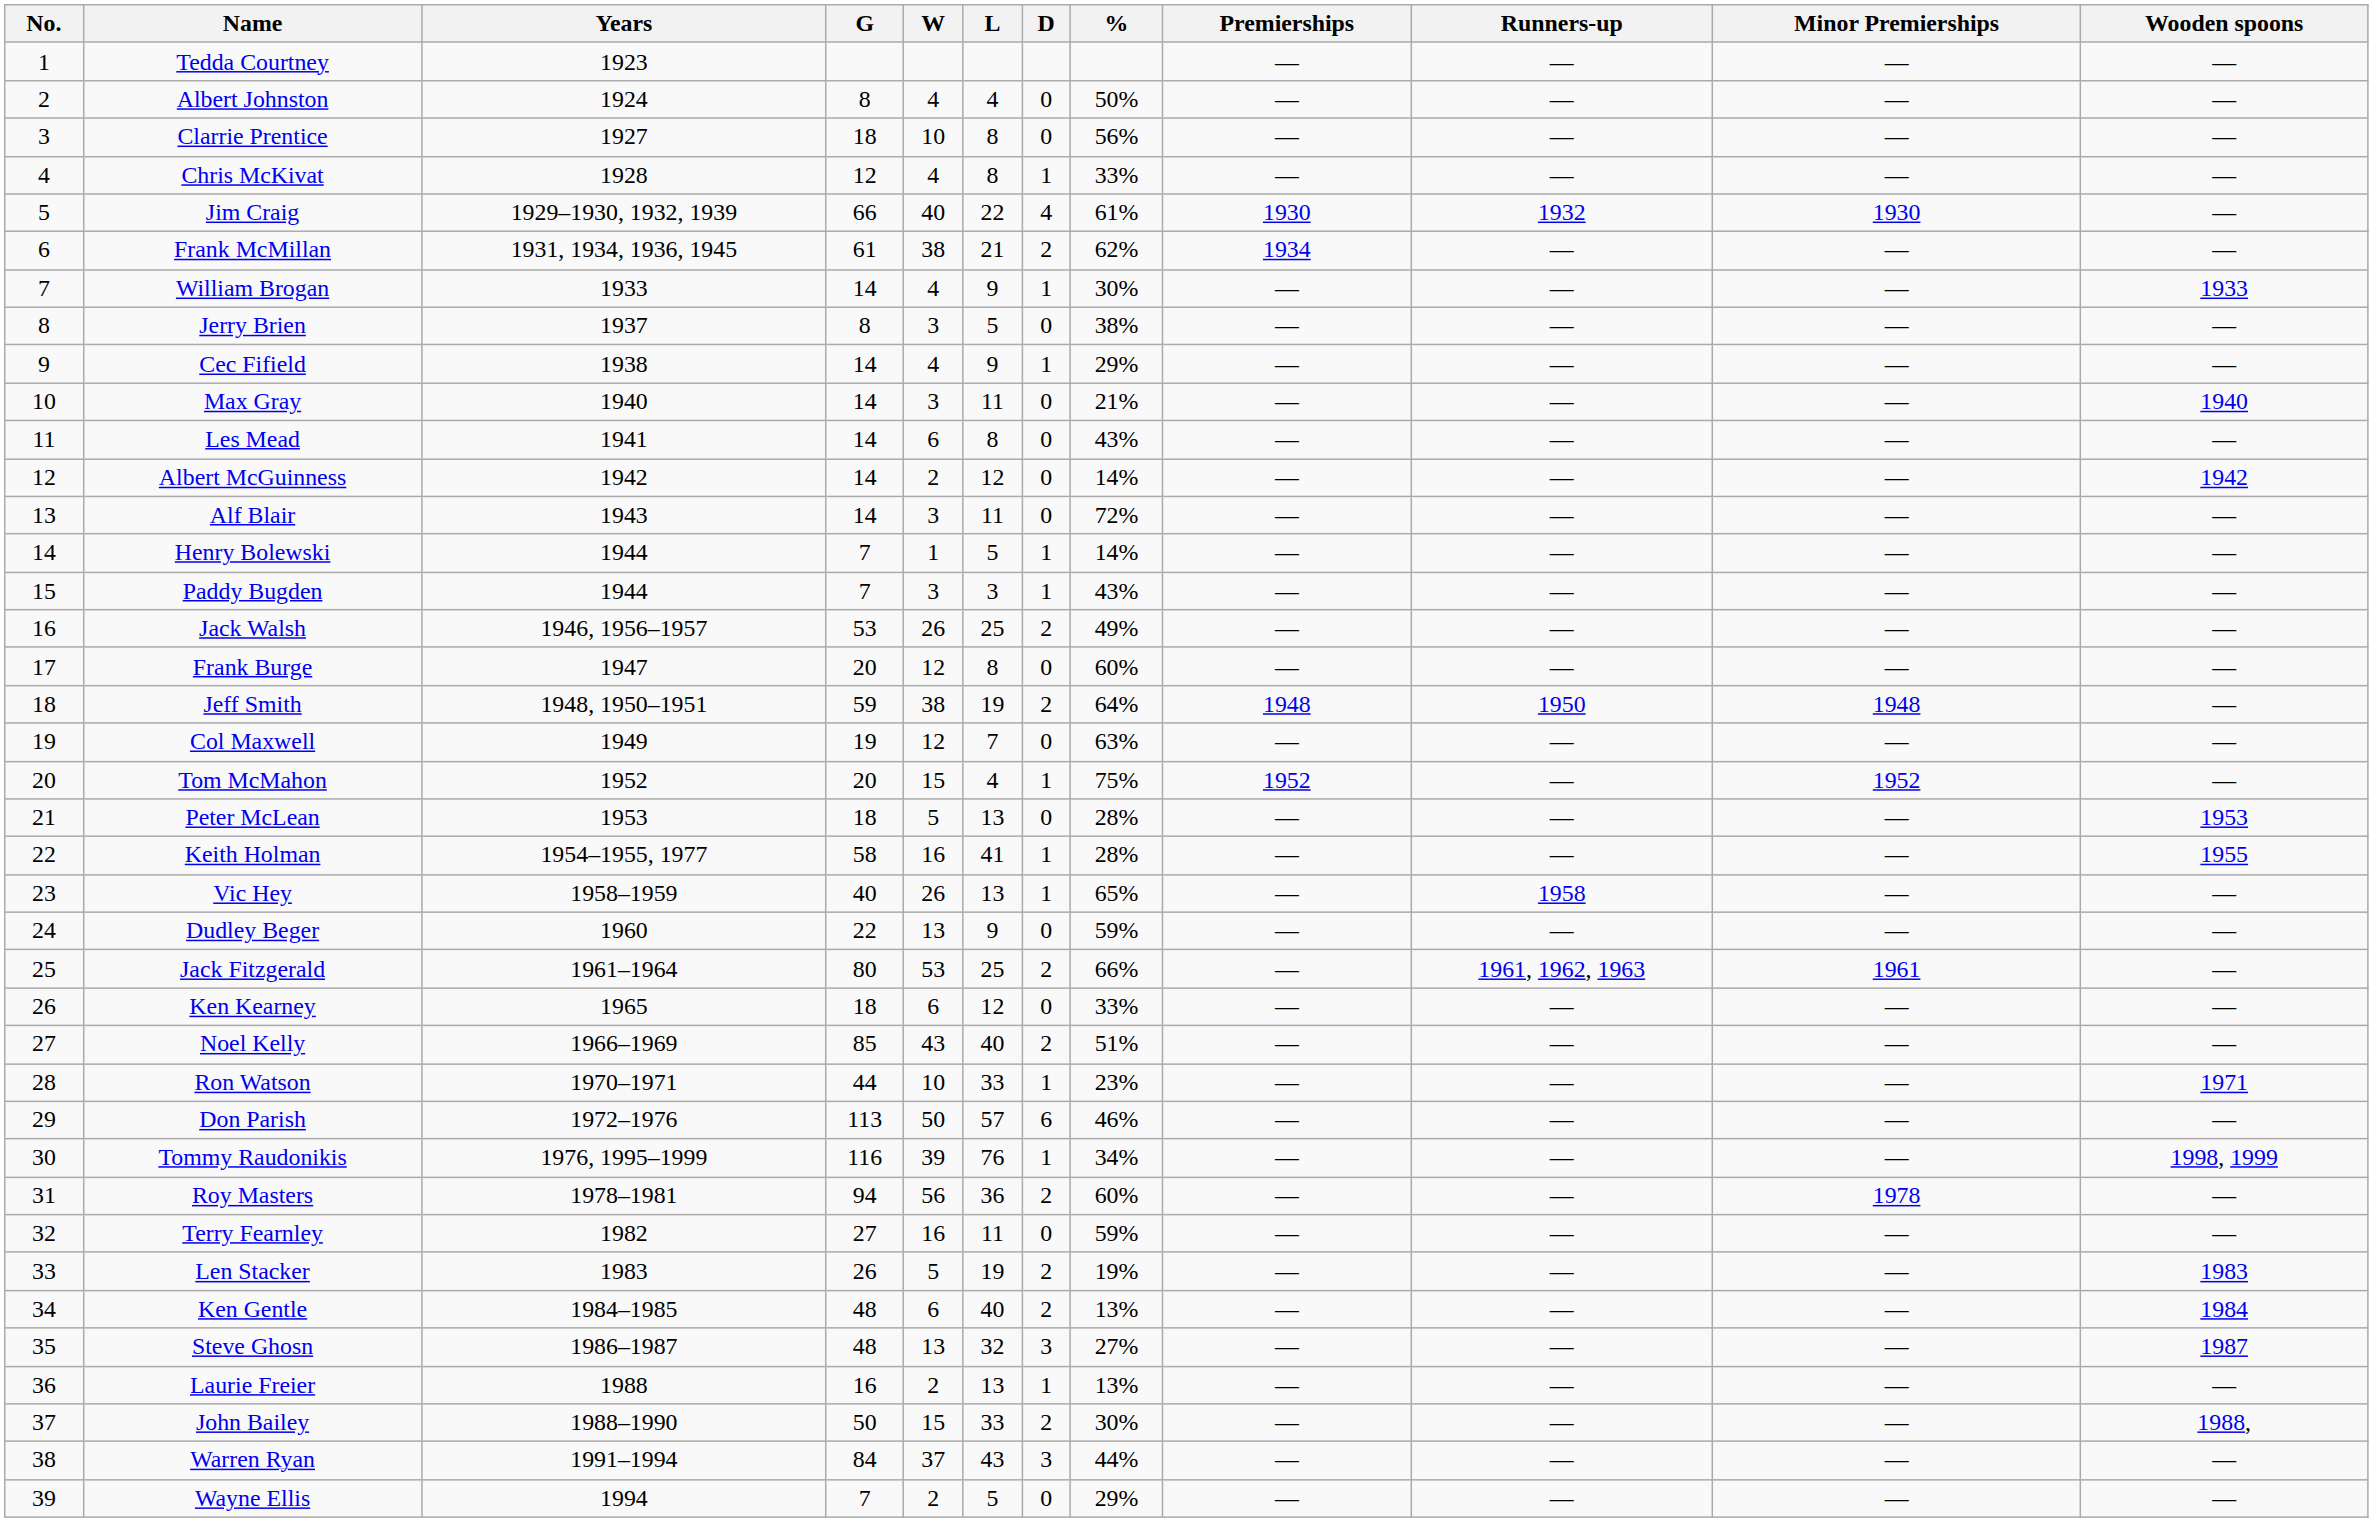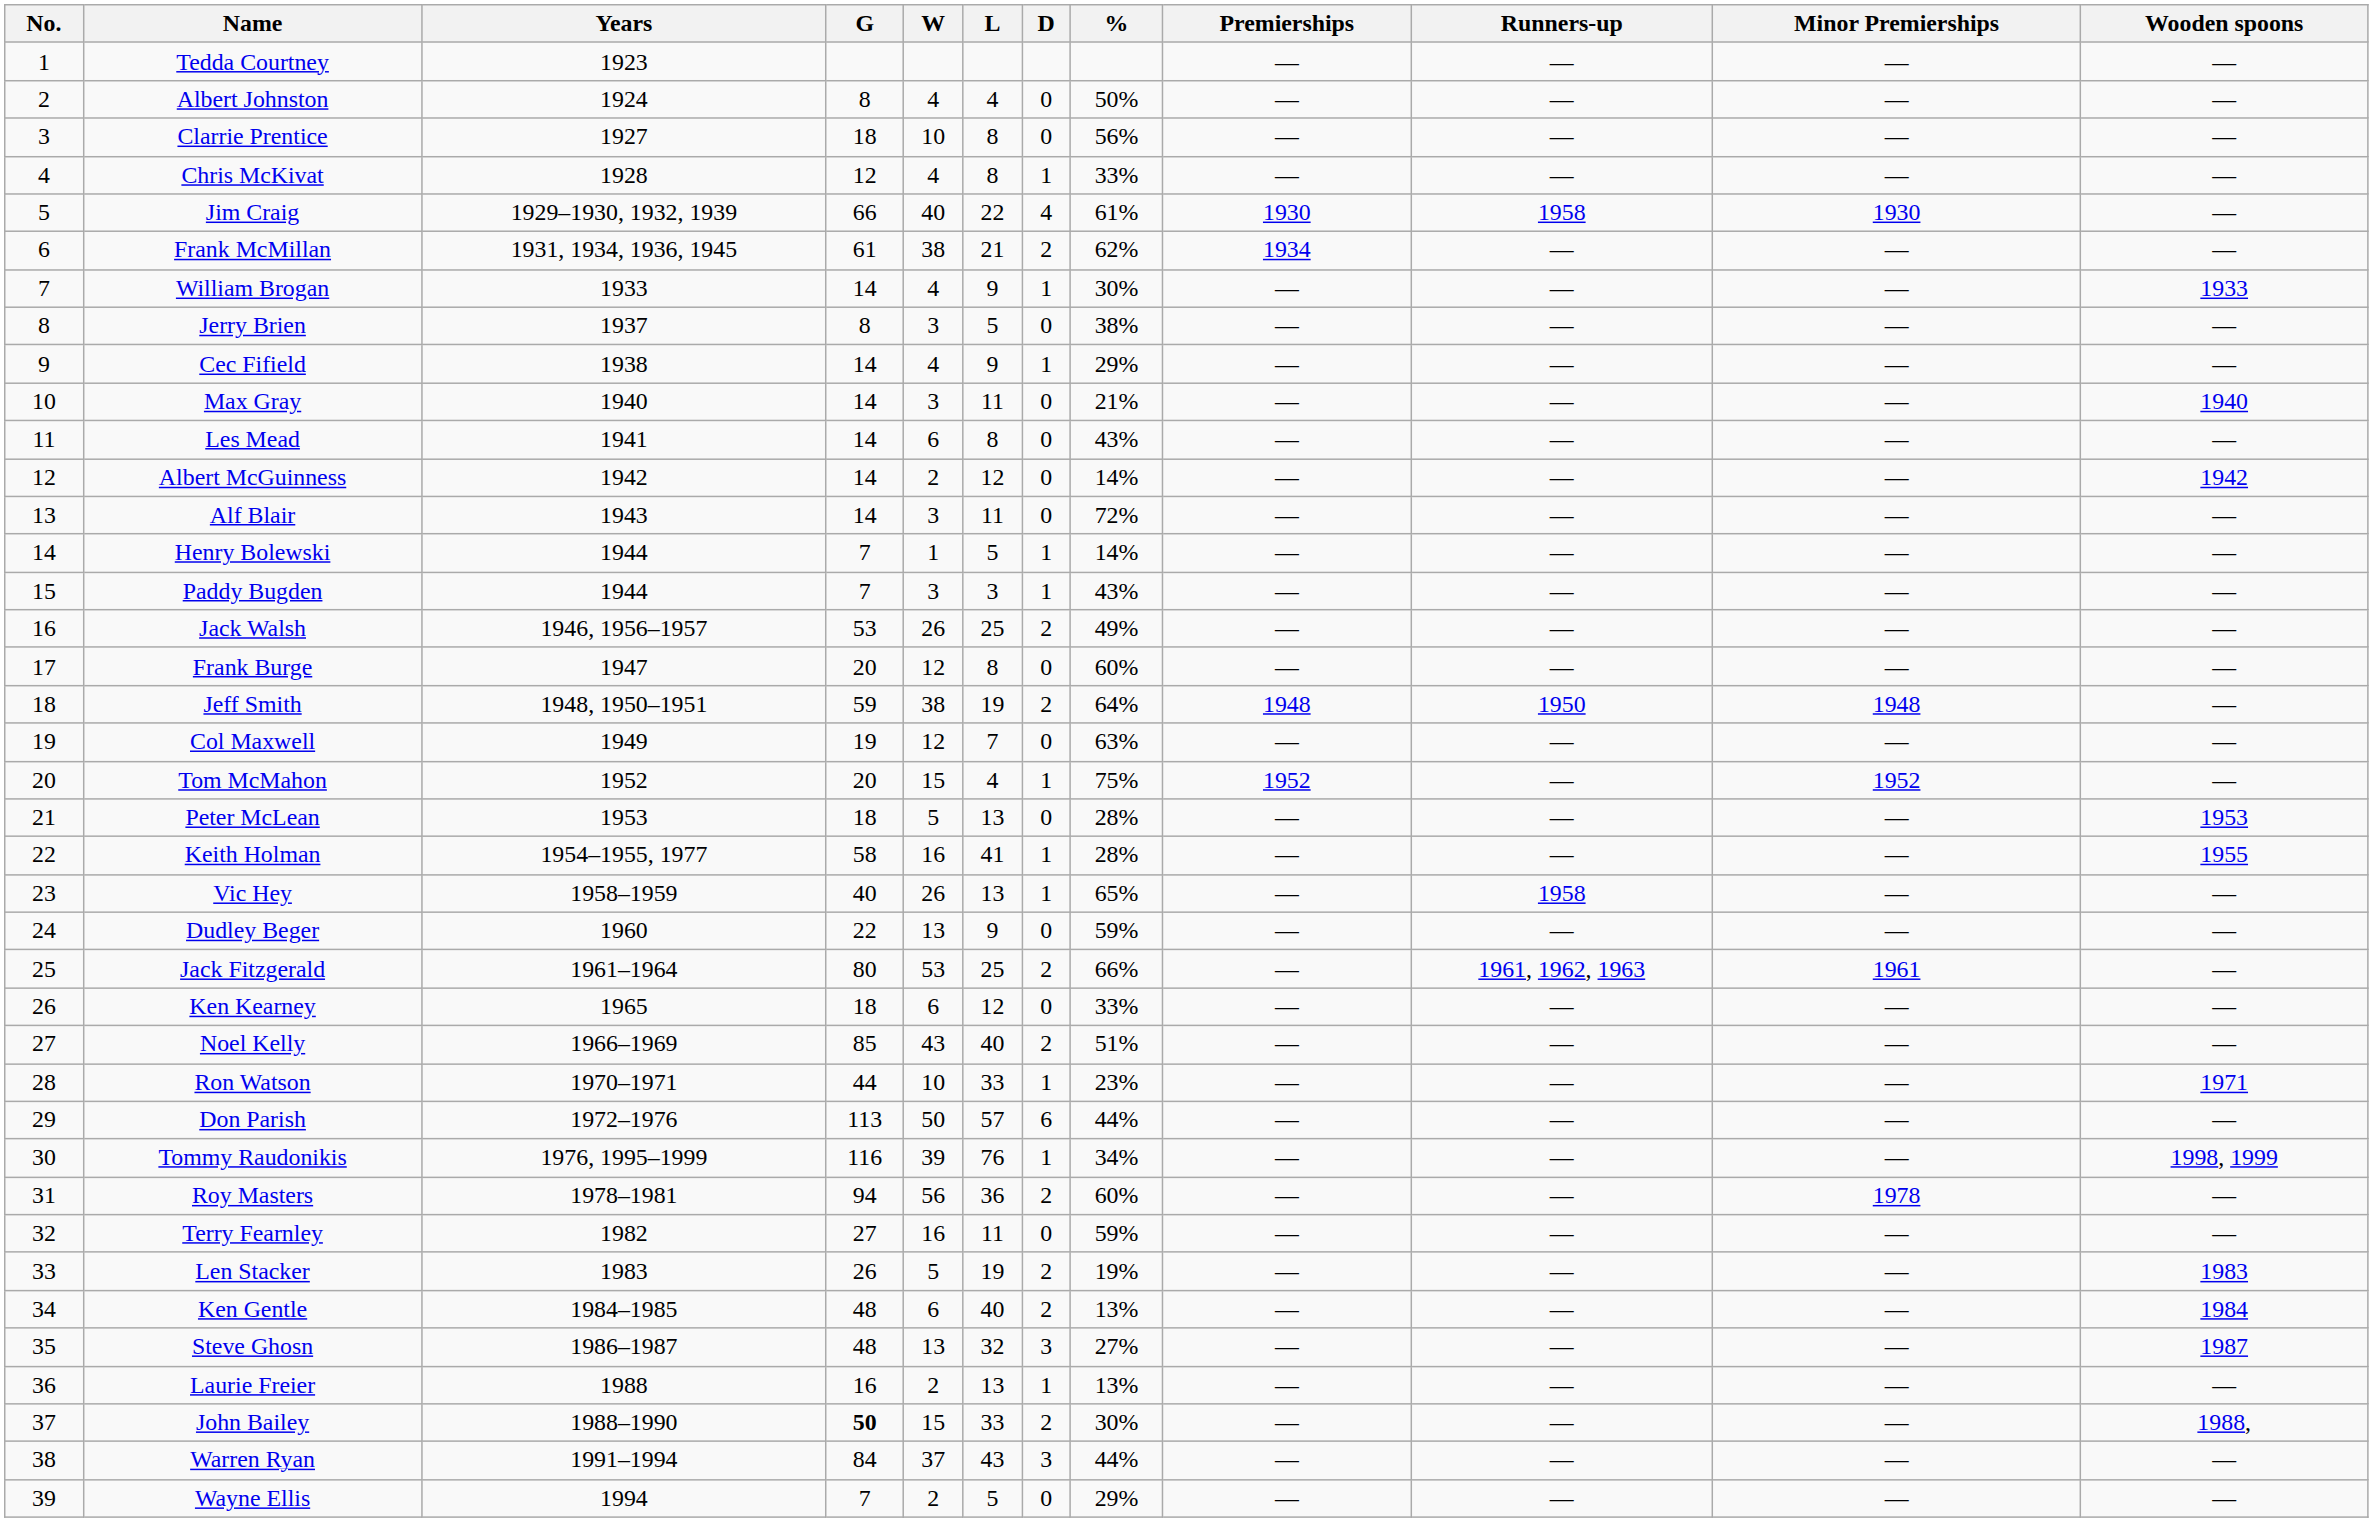 <table class="wikitable sortable" width="80%" style="text-align: center;">
 <tr>
 <th>No.</th>
 <th>Name</th>
 <th>Years</th>
 <th>G</th>
 <th>W</th>
 <th>L</th>
 <th>D</th>
 <th>%</th>
 <th>Premierships</th>
 <th>Runners-up</th>
 <th>Minor Premierships</th>
 <th>Wooden spoons</th>
 </tr>
 <tr>
 <td>1</td>
 <td><a href='#'>Tedda Courtney</a></td>
 <td>1923</td>
 <td></td>
 <td></td>
 <td></td>
 <td></td>
 <td></td>
 <td>—</td>
 <td>—</td>
 <td>—</td>
 <td>—</td>
 </tr>
 <tr>
 <td>2</td>
 <td><a href='#'>Albert Johnston</a></td>
 <td>1924</td>
 <td>8</td>
 <td>4</td>
 <td>4</td>
 <td>0</td>
 <td>50%</td>
 <td>—</td>
 <td>—</td>
 <td>—</td>
 <td>—</td>
 </tr>
 <tr>
 <td>3</td>
 <td><a href='#'>Clarrie Prentice</a></td>
 <td>1927</td>
 <td>18</td>
 <td>10</td>
 <td>8</td>
 <td>0</td>
 <td>56%</td>
 <td>—</td>
 <td>—</td>
 <td>—</td>
 <td>—</td>
 </tr>
 <tr>
 <td>4</td>
 <td><a href='#'>Chris McKivat</a></td>
 <td>1928</td>
 <td>12</td>
 <td>4</td>
 <td>8</td>
 <td>1</td>
 <td>33%</td>
 <td>—</td>
 <td>—</td>
 <td>—</td>
 <td>—</td>
 </tr>
 <tr>
 <td>5</td>
 <td><a href='#'>Jim Craig</a></td>
 <td>1929–1930, 1932, 1939</td>
 <td>66</td>
 <td>40</td>
 <td>22</td>
 <td>4</td>
 <td>61%</td>
 <td><a href='#'>1930</a></td>
-<td><a href='#'>1932</a></td>
+<td><a href='#'>1958</a></td>
 <td><a href='#'>1930</a></td>
 <td>—</td>
 </tr>
 <tr>
 <td>6</td>
 <td><a href='#'>Frank McMillan</a></td>
 <td>1931, 1934, 1936, 1945</td>
 <td>61</td>
 <td>38</td>
 <td>21</td>
 <td>2</td>
 <td>62%</td>
 <td><a href='#'>1934</a></td>
 <td>—</td>
 <td>—</td>
 <td>—</td>
 </tr>
 <tr>
 <td>7</td>
 <td><a href='#'>William Brogan</a></td>
 <td>1933</td>
 <td>14</td>
 <td>4</td>
 <td>9</td>
 <td>1</td>
 <td>30%</td>
 <td>—</td>
 <td>—</td>
 <td>—</td>
 <td><a href='#'>1933</a></td>
 </tr>
 <tr>
 <td>8</td>
 <td><a href='#'>Jerry Brien</a></td>
 <td>1937</td>
 <td>8</td>
 <td>3</td>
 <td>5</td>
 <td>0</td>
 <td>38%</td>
 <td>—</td>
 <td>—</td>
 <td>—</td>
 <td>—</td>
 </tr>
 <tr>
 <td>9</td>
 <td><a href='#'>Cec Fifield</a></td>
 <td>1938</td>
 <td>14</td>
 <td>4</td>
 <td>9</td>
 <td>1</td>
 <td>29%</td>
 <td>—</td>
 <td>—</td>
 <td>—</td>
 <td>—</td>
 </tr>
 <tr>
 <td>10</td>
 <td><a href='#'>Max Gray</a></td>
 <td>1940</td>
 <td>14</td>
 <td>3</td>
 <td>11</td>
 <td>0</td>
 <td>21%</td>
 <td>—</td>
 <td>—</td>
 <td>—</td>
 <td><a href='#'>1940</a></td>
 </tr>
 <tr>
 <td>11</td>
 <td><a href='#'>Les Mead</a></td>
 <td>1941</td>
 <td>14</td>
 <td>6</td>
 <td>8</td>
 <td>0</td>
 <td>43%</td>
 <td>—</td>
 <td>—</td>
 <td>—</td>
 <td>—</td>
 </tr>
 <tr>
 <td>12</td>
 <td><a href='#'>Albert McGuinness</a></td>
 <td>1942</td>
 <td>14</td>
 <td>2</td>
 <td>12</td>
 <td>0</td>
 <td>14%</td>
 <td>—</td>
 <td>—</td>
 <td>—</td>
 <td><a href='#'>1942</a></td>
 </tr>
 <tr>
 <td>13</td>
 <td><a href='#'>Alf Blair</a></td>
 <td>1943</td>
 <td>14</td>
 <td>3</td>
 <td>11</td>
 <td>0</td>
 <td>72%</td>
 <td>—</td>
 <td>—</td>
 <td>—</td>
 <td>—</td>
 </tr>
 <tr>
 <td>14</td>
 <td><a href='#'>Henry Bolewski</a></td>
 <td>1944</td>
 <td>7</td>
 <td>1</td>
 <td>5</td>
 <td>1</td>
 <td>14%</td>
 <td>—</td>
 <td>—</td>
 <td>—</td>
 <td>—</td>
 </tr>
 <tr>
 <td>15</td>
 <td><a href='#'>Paddy Bugden</a></td>
 <td>1944</td>
 <td>7</td>
 <td>3</td>
 <td>3</td>
 <td>1</td>
 <td>43%</td>
 <td>—</td>
 <td>—</td>
 <td>—</td>
 <td>—</td>
 </tr>
 <tr>
 <td>16</td>
 <td><a href='#'>Jack Walsh</a></td>
 <td>1946, 1956–1957</td>
 <td>53</td>
 <td>26</td>
 <td>25</td>
 <td>2</td>
 <td>49%</td>
 <td>—</td>
 <td>—</td>
 <td>—</td>
 <td>—</td>
 </tr>
 <tr>
 <td>17</td>
 <td><a href='#'>Frank Burge</a></td>
 <td>1947</td>
 <td>20</td>
 <td>12</td>
 <td>8</td>
 <td>0</td>
 <td>60%</td>
 <td>—</td>
 <td>—</td>
 <td>—</td>
 <td>—</td>
 </tr>
 <tr>
 <td>18</td>
 <td><a href='#'>Jeff Smith</a></td>
 <td>1948, 1950–1951</td>
 <td>59</td>
 <td>38</td>
 <td>19</td>
 <td>2</td>
 <td>64%</td>
 <td><a href='#'>1948</a></td>
 <td><a href='#'>1950</a></td>
 <td><a href='#'>1948</a></td>
 <td>—</td>
 </tr>
 <tr>
 <td>19</td>
 <td><a href='#'>Col Maxwell</a></td>
 <td>1949</td>
 <td>19</td>
 <td>12</td>
 <td>7</td>
 <td>0</td>
 <td>63%</td>
 <td>—</td>
 <td>—</td>
 <td>—</td>
 <td>—</td>
 </tr>
 <tr>
 <td>20</td>
 <td><a href='#'>Tom McMahon</a></td>
 <td>1952</td>
 <td>20</td>
 <td>15</td>
 <td>4</td>
 <td>1</td>
 <td>75%</td>
 <td><a href='#'>1952</a></td>
 <td>—</td>
 <td><a href='#'>1952</a></td>
 <td>—</td>
 </tr>
 <tr>
 <td>21</td>
 <td><a href='#'>Peter McLean</a></td>
 <td>1953</td>
 <td>18</td>
 <td>5</td>
 <td>13</td>
 <td>0</td>
 <td>28%</td>
 <td>—</td>
 <td>—</td>
 <td>—</td>
 <td><a href='#'>1953</a></td>
 </tr>
 <tr>
 <td>22</td>
 <td><a href='#'>Keith Holman</a></td>
 <td>1954–1955, 1977</td>
 <td>58</td>
 <td>16</td>
 <td>41</td>
 <td>1</td>
 <td>28%</td>
 <td>—</td>
 <td>—</td>
 <td>—</td>
 <td><a href='#'>1955</a></td>
 </tr>
 <tr>
 <td>23</td>
 <td><a href='#'>Vic Hey</a></td>
 <td>1958–1959</td>
 <td>40</td>
 <td>26</td>
 <td>13</td>
 <td>1</td>
 <td>65%</td>
 <td>—</td>
 <td><a href='#'>1958</a></td>
 <td>—</td>
 <td>—</td>
 </tr>
 <tr>
 <td>24</td>
 <td><a href='#'>Dudley Beger</a></td>
 <td>1960</td>
 <td>22</td>
 <td>13</td>
 <td>9</td>
 <td>0</td>
 <td>59%</td>
 <td>—</td>
 <td>—</td>
 <td>—</td>
 <td>—</td>
 </tr>
 <tr>
 <td>25</td>
 <td><a href='#'>Jack Fitzgerald</a></td>
 <td>1961–1964</td>
 <td>80</td>
 <td>53</td>
 <td>25</td>
 <td>2</td>
 <td>66%</td>
 <td>—</td>
 <td><a href='#'>1961</a>, <a href='#'>1962</a>, <a href='#'>1963</a></td>
 <td><a href='#'>1961</a></td>
 <td>—</td>
 </tr>
 <tr>
 <td>26</td>
 <td><a href='#'>Ken Kearney</a></td>
 <td>1965</td>
 <td>18</td>
 <td>6</td>
 <td>12</td>
 <td>0</td>
 <td>33%</td>
 <td>—</td>
 <td>—</td>
 <td>—</td>
 <td>—</td>
 </tr>
 <tr>
 <td>27</td>
 <td><a href='#'>Noel Kelly</a></td>
 <td>1966–1969</td>
 <td>85</td>
 <td>43</td>
 <td>40</td>
 <td>2</td>
 <td>51%</td>
 <td>—</td>
 <td>—</td>
 <td>—</td>
 <td>—</td>
 </tr>
 <tr>
 <td>28</td>
 <td><a href='#'>Ron Watson</a></td>
 <td>1970–1971</td>
 <td>44</td>
 <td>10</td>
 <td>33</td>
 <td>1</td>
 <td>23%</td>
 <td>—</td>
 <td>—</td>
 <td>—</td>
 <td><a href='#'>1971</a></td>
 </tr>
 <tr>
 <td>29</td>
 <td><a href='#'>Don Parish</a></td>
 <td>1972–1976</td>
 <td>113</td>
 <td>50</td>
 <td>57</td>
 <td>6</td>
-<td>46%</td>
+<td>44%</td>
 <td>—</td>
 <td>—</td>
 <td>—</td>
 <td>—</td>
 </tr>
 <tr>
 <td>30</td>
 <td><a href='#'>Tommy Raudonikis</a></td>
 <td>1976, 1995–1999</td>
 <td>116</td>
 <td>39</td>
 <td>76</td>
 <td>1</td>
 <td>34%</td>
 <td>—</td>
 <td>—</td>
 <td>—</td>
 <td><a href='#'>1998</a>, <a href='#'>1999</a></td>
 </tr>
 <tr>
 <td>31</td>
 <td><a href='#'>Roy Masters</a></td>
 <td>1978–1981</td>
 <td>94</td>
 <td>56</td>
 <td>36</td>
 <td>2</td>
 <td>60%</td>
 <td>—</td>
 <td>—</td>
 <td><a href='#'>1978</a></td>
 <td>—</td>
 </tr>
 <tr>
 <td>32</td>
 <td><a href='#'>Terry Fearnley</a></td>
 <td>1982</td>
 <td>27</td>
 <td>16</td>
 <td>11</td>
 <td>0</td>
 <td>59%</td>
 <td>—</td>
 <td>—</td>
 <td>—</td>
 <td>—</td>
 </tr>
 <tr>
 <td>33</td>
 <td><a href='#'>Len Stacker</a></td>
 <td>1983</td>
 <td>26</td>
 <td>5</td>
 <td>19</td>
 <td>2</td>
 <td>19%</td>
 <td>—</td>
 <td>—</td>
 <td>—</td>
 <td><a href='#'>1983</a></td>
 </tr>
 <tr>
 <td>34</td>
 <td><a href='#'>Ken Gentle</a></td>
 <td>1984–1985</td>
 <td>48</td>
 <td>6</td>
 <td>40</td>
 <td>2</td>
 <td>13%</td>
 <td>—</td>
 <td>—</td>
 <td>—</td>
 <td><a href='#'>1984</a></td>
 </tr>
 <tr>
 <td>35</td>
 <td><a href='#'>Steve Ghosn</a></td>
 <td>1986–1987</td>
 <td>48</td>
 <td>13</td>
 <td>32</td>
 <td>3</td>
 <td>27%</td>
 <td>—</td>
 <td>—</td>
 <td>—</td>
 <td><a href='#'>1987</a></td>
 </tr>
 <tr>
 <td>36</td>
 <td><a href='#'>Laurie Freier</a></td>
 <td>1988</td>
 <td>16</td>
 <td>2</td>
 <td>13</td>
 <td>1</td>
 <td>13%</td>
 <td>—</td>
 <td>—</td>
 <td>—</td>
 <td>—</td>
 </tr>
 <tr>
 <td>37</td>
 <td><a href='#'>John Bailey</a></td>
 <td>1988–1990</td>
-<td>50</td>
+<td><strong>50</strong></td>
 <td>15</td>
 <td>33</td>
 <td>2</td>
 <td>30%</td>
 <td>—</td>
 <td>—</td>
 <td>—</td>
 <td><a href='#'>1988</a>,</td>
 </tr>
 <tr>
 <td>38</td>
 <td><a href='#'>Warren Ryan</a></td>
 <td>1991–1994</td>
 <td>84</td>
 <td>37</td>
 <td>43</td>
 <td>3</td>
 <td>44%</td>
 <td>—</td>
 <td>—</td>
 <td>—</td>
 <td>—</td>
 </tr>
 <tr>
 <td>39</td>
 <td><a href='#'>Wayne Ellis</a></td>
 <td>1994</td>
 <td>7</td>
 <td>2</td>
 <td>5</td>
 <td>0</td>
 <td>29%</td>
 <td>—</td>
 <td>—</td>
 <td>—</td>
 <td>—</td>
 </tr>
 </table>
